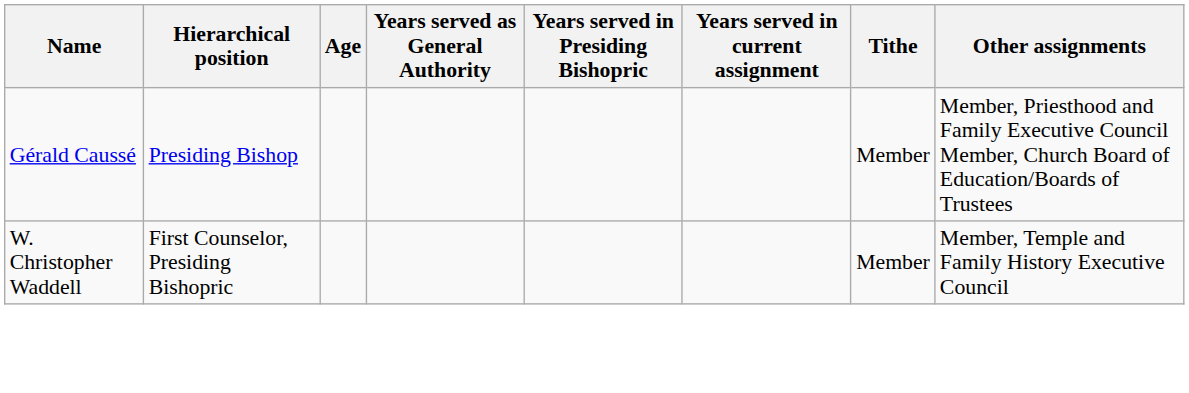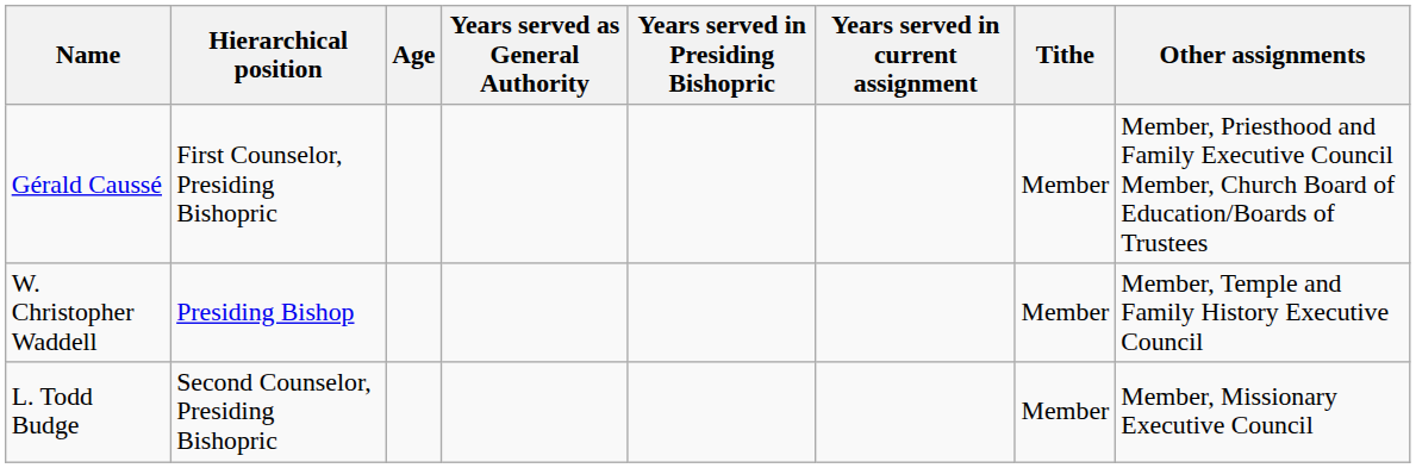 <table class="wikitable sortable">
 <tr>
 <th>Name</th>
 <th>Hierarchical position</th>
 <th>Age</th>
 <th>Years served as General Authority</th>
 <th>Years served in Presiding Bishopric</th>
 <th>Years served in current assignment</th>
 <th>Tithe</th>
 <th>Other assignments</th>
 </tr>
 <tr>
 <td><a href='#'>Gérald Caussé</a></td>
-<td><a href='#'>Presiding Bishop</a></td>
+<td>First Counselor, Presiding Bishopric</td>
 <td></td>
 <td></td>
 <td></td>
 <td></td>
 <td>Member</td>
 <td>Member, Priesthood and Family Executive Council<br>Member, Church Board of Education/Boards of Trustees</td>
 </tr>
 <tr>
 <td>W. Christopher Waddell</td>
-<td>First Counselor, Presiding Bishopric</td>
+<td><a href='#'>Presiding Bishop</a></td>
 <td></td>
 <td></td>
 <td></td>
 <td></td>
 <td>Member</td>
 <td>Member, Temple and Family History Executive Council</td>
 </tr>
+<tr>
+<td>L. Todd Budge</td>
+<td>Second Counselor, Presiding Bishopric</td>
+<td></td>
+<td></td>
+<td></td>
+<td></td>
+<td>Member</td>
+<td>Member, Missionary Executive Council</td>
+</tr>
 </table>
